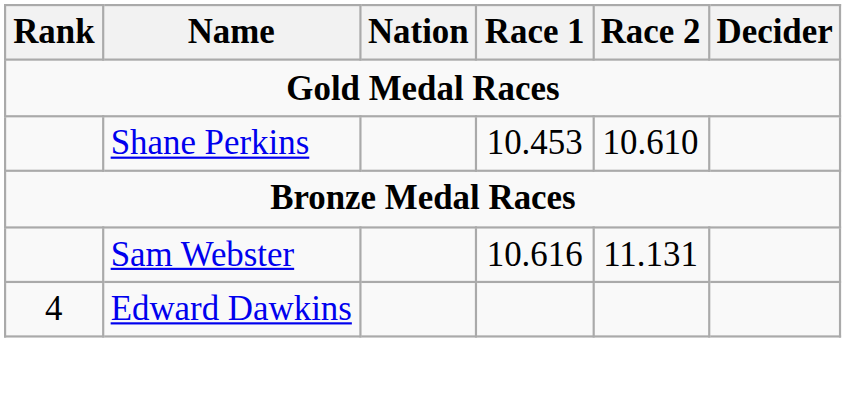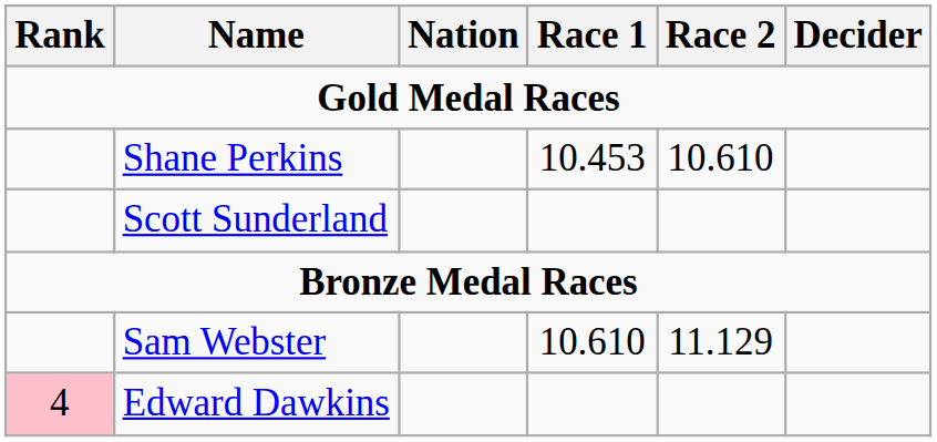 <table class="wikitable" style="text-align:center">
 <tr>
 <th>Rank</th>
 <th>Name</th>
 <th>Nation</th>
 <th>Race 1</th>
 <th>Race 2</th>
 <th>Decider</th>
 </tr>
 <tr>
 <td colspan=6><strong>Gold Medal Races</strong></td>
 </tr>
 <tr>
 <td></td>
 <td align=left><a href='#'>Shane Perkins</a></td>
 <td align=left></td>
 <td>10.453</td>
 <td>10.610</td>
 <td></td>
 </tr>
 <tr>
+<td></td>
+<td align=left><a href='#'>Scott Sunderland</a></td>
+<td align=left></td>
+<td></td>
+<td></td>
+<td></td>
+</tr>
+<tr>
 <td colspan=6><strong>Bronze Medal Races</strong></td>
 </tr>
 <tr>
 <td></td>
 <td align=left><a href='#'>Sam Webster</a></td>
 <td align=left></td>
-<td>10.616</td>
-<td>11.131</td>
+<td>10.610</td>
+<td>11.129</td>
 <td></td>
 </tr>
 <tr>
-<td>4</td>
+<td style="background: pink;">4</td>
 <td align=left><a href='#'>Edward Dawkins</a></td>
 <td align=left></td>
 <td></td>
 <td></td>
 <td></td>
 </tr>
 </table>
